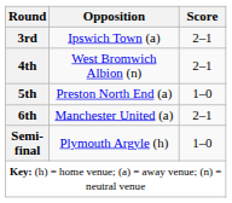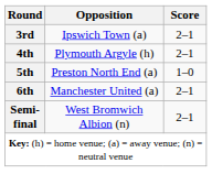 <table class="wikitable plainrowheaders" style="text-align:center;margin-left:1em;float:right">
 <tr>
 <th width="25">Round</th>
 <th width="150">Opposition</th>
 <th width="50">Score</th>
 </tr>
 <tr>
 <th scope=row style="text-align:center">3rd</th>
 <td><a href='#'>Ipswich Town</a> (a)</td>
 <td>2–1</td>
 </tr>
 <tr>
 <th scope=row style="text-align:center">4th</th>
-<td><a href='#'>West Bromwich Albion</a> (n)</td>
+<td><a href='#'>Plymouth Argyle</a> (h)</td>
 <td>2–1</td>
 </tr>
 <tr>
 <th scope=row style="text-align:center">5th</th>
 <td><a href='#'>Preston North End</a> (a)</td>
 <td>1–0</td>
 </tr>
 <tr>
 <th scope=row style="text-align:center">6th</th>
 <td><a href='#'>Manchester United</a> (a)</td>
 <td>2–1</td>
 </tr>
 <tr>
 <th scope=row style="text-align:center">Semi-final</th>
-<td><a href='#'>Plymouth Argyle</a> (h)</td>
-<td>1–0</td>
+<td><a href='#'>West Bromwich Albion</a> (n)</td>
+<td>2–1</td>
 </tr>
 <tr>
 <td colspan="3" style="background-color:white"><small><strong>Key:</strong> (h) = home venue; (a) = away venue; (n) = neutral venue</small></td>
 </tr>
 </table>
